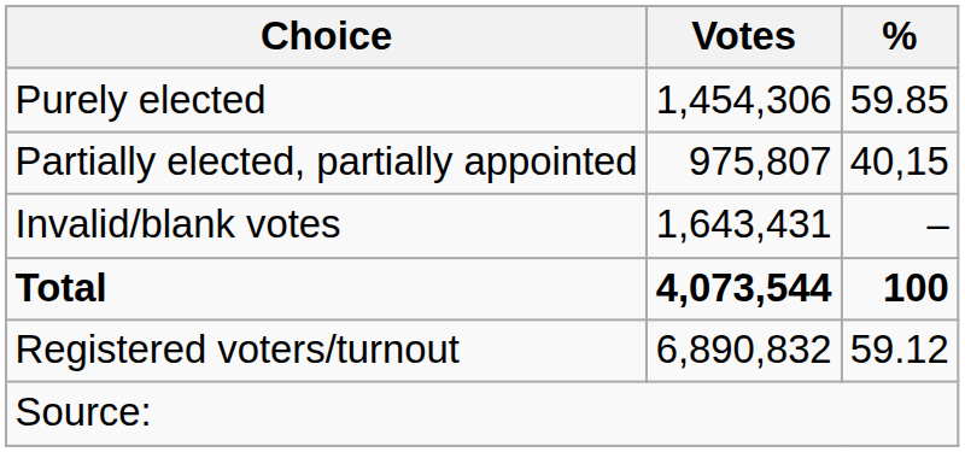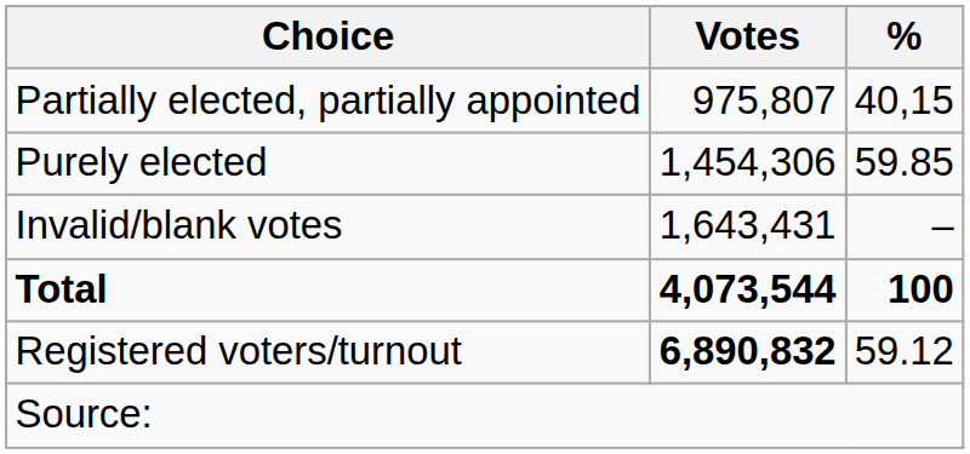 <table class=wikitable style=text-align:right>
 <tr>
 <th>Choice</th>
 <th>Votes</th>
 <th>%</th>
 </tr>
 <tr>
+<td align=left>Partially elected, partially appointed</td>
+<td>975,807</td>
+<td>40,15</td>
+</tr>
+<tr>
 <td align=left>Purely elected</td>
 <td>1,454,306</td>
 <td>59.85</td>
-</tr>
-<tr>
-<td align=left>Partially elected, partially appointed</td>
-<td>975,807</td>
-<td>40,15</td>
 </tr>
 <tr>
 <td align=left>Invalid/blank votes</td>
 <td>1,643,431</td>
 <td>–</td>
 </tr>
 <tr>
 <td align=left><strong>Total</strong></td>
 <td><strong>4,073,544</strong></td>
 <td><strong>100</strong></td>
 </tr>
 <tr>
 <td align=left>Registered voters/turnout</td>
-<td>6,890,832</td>
+<td><strong>6,890,832</strong></td>
 <td>59.12</td>
 </tr>
 <tr>
 <td align=left colspan=3>Source: </td>
 </tr>
 </table>
